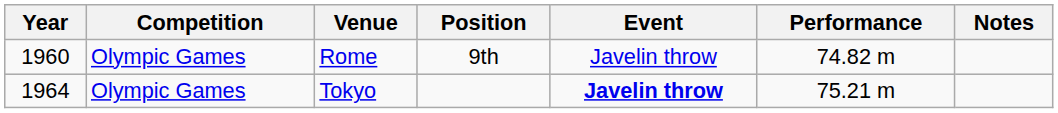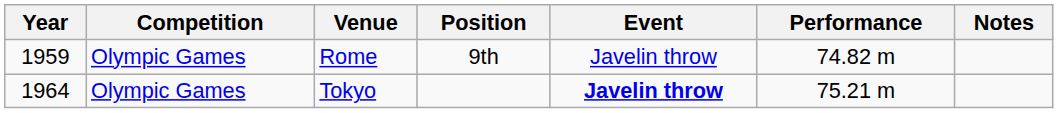 <table class="wikitable" width=55% style="font-size:90%; text-align:center;">
 <tr>
 <th>Year</th>
 <th>Competition</th>
 <th>Venue</th>
 <th>Position</th>
 <th>Event</th>
 <th>Performance</th>
 <th>Notes</th>
 </tr>
 <tr>
-<td rowspan=1>1960</td>
+<td rowspan=1>1959</td>
 <td rowspan=1 align=left><a href='#'>Olympic Games</a></td>
 <td rowspan=1 align=left> <a href='#'>Rome</a></td>
 <td>9th</td>
 <td><a href='#'>Javelin throw</a></td>
 <td>74.82 m</td>
 <td></td>
 </tr>
 <tr>
 <td rowspan=2>1964</td>
 <td rowspan=2 align=left><a href='#'>Olympic Games</a></td>
 <td rowspan=2 align=left> <a href='#'>Tokyo</a></td>
 <td></td>
 <td><strong><a href='#'>Javelin throw</a></strong></td>
 <td>75.21 m</td>
 <td></td>
 </tr>
 </table>
